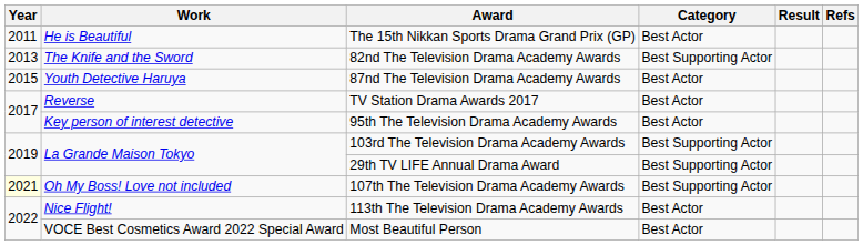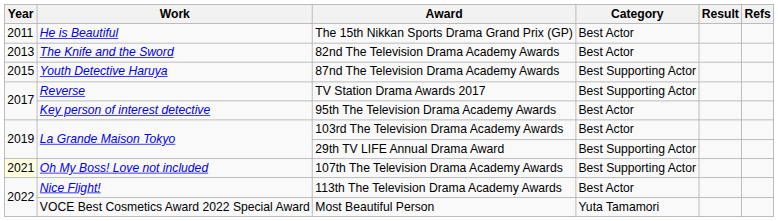 <table class="wikitable sortable">
 <tr>
 <th>Year</th>
 <th>Work</th>
 <th>Award</th>
 <th>Category</th>
 <th>Result</th>
 <th class="unsortable">Refs</th>
 </tr>
 <tr>
 <td>2011</td>
 <td><em><a href='#'>He is Beautiful</a></em></td>
 <td>The 15th Nikkan Sports Drama Grand Prix (GP)</td>
 <td>Best Actor</td>
 <td></td>
 <td></td>
 </tr>
 <tr>
 <td>2013</td>
 <td><em><a href='#'>The Knife and the Sword</a></em></td>
 <td>82nd The Television Drama Academy Awards</td>
-<td>Best Supporting Actor</td>
+<td>Best Actor</td>
 <td></td>
 <td></td>
 </tr>
 <tr>
 <td>2015</td>
 <td><em><a href='#'>Youth Detective Haruya</a></em></td>
 <td>87nd The Television Drama Academy Awards</td>
-<td>Best Actor</td>
+<td>Best Supporting Actor</td>
 <td></td>
 <td></td>
 </tr>
 <tr>
 <td rowspan=2>2017</td>
 <td><em><a href='#'>Reverse</a></em></td>
 <td>TV Station Drama Awards 2017</td>
-<td>Best Actor</td>
+<td>Best Supporting Actor</td>
 <td></td>
 <td></td>
 </tr>
 <tr>
 <td><em><a href='#'>Key person of interest detective</a></em></td>
 <td>95th The Television Drama Academy Awards</td>
 <td>Best Actor</td>
 <td></td>
 <td></td>
 </tr>
 <tr>
 <td rowspan=2>2019</td>
 <td rowspan=2><em><a href='#'>La Grande Maison Tokyo</a></em></td>
 <td>103rd The Television Drama Academy Awards</td>
-<td>Best Supporting Actor</td>
+<td>Best Actor</td>
 <td></td>
 <td></td>
 </tr>
 <tr>
 <td>29th TV LIFE Annual Drama Award</td>
 <td>Best Supporting Actor</td>
 <td></td>
 <td></td>
 </tr>
 <tr>
 <td style="background: lightyellow;">2021</td>
 <td><em><a href='#'>Oh My Boss! Love not included</a></em></td>
 <td>107th The Television Drama Academy Awards</td>
 <td>Best Supporting Actor</td>
 <td></td>
 <td></td>
 </tr>
 <tr>
 <td rowspan=2>2022</td>
 <td><em><a href='#'>Nice Flight!</a></em></td>
 <td>113th The Television Drama Academy Awards</td>
 <td>Best Actor</td>
 <td></td>
 <td></td>
 </tr>
 <tr>
 <td>VOCE Best Cosmetics Award 2022 Special Award</td>
 <td>Most Beautiful Person</td>
-<td>Best Actor</td>
+<td>Yuta Tamamori</td>
 <td></td>
 <td></td>
 </tr>
 </table>
